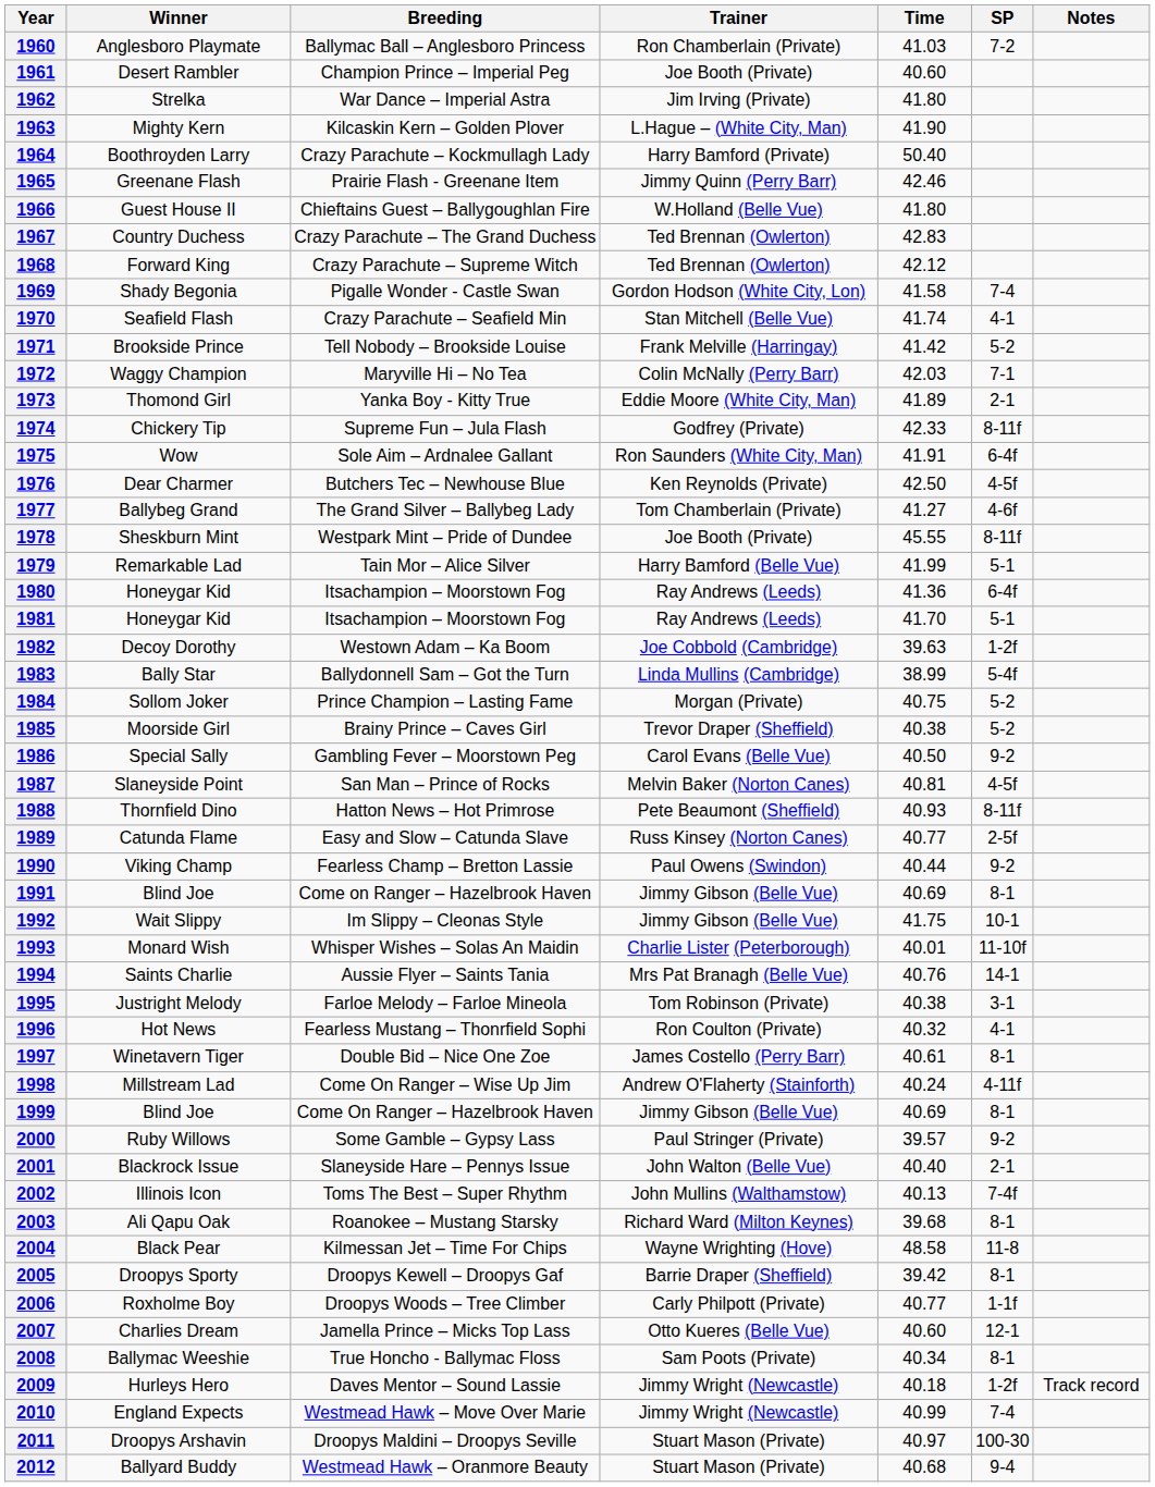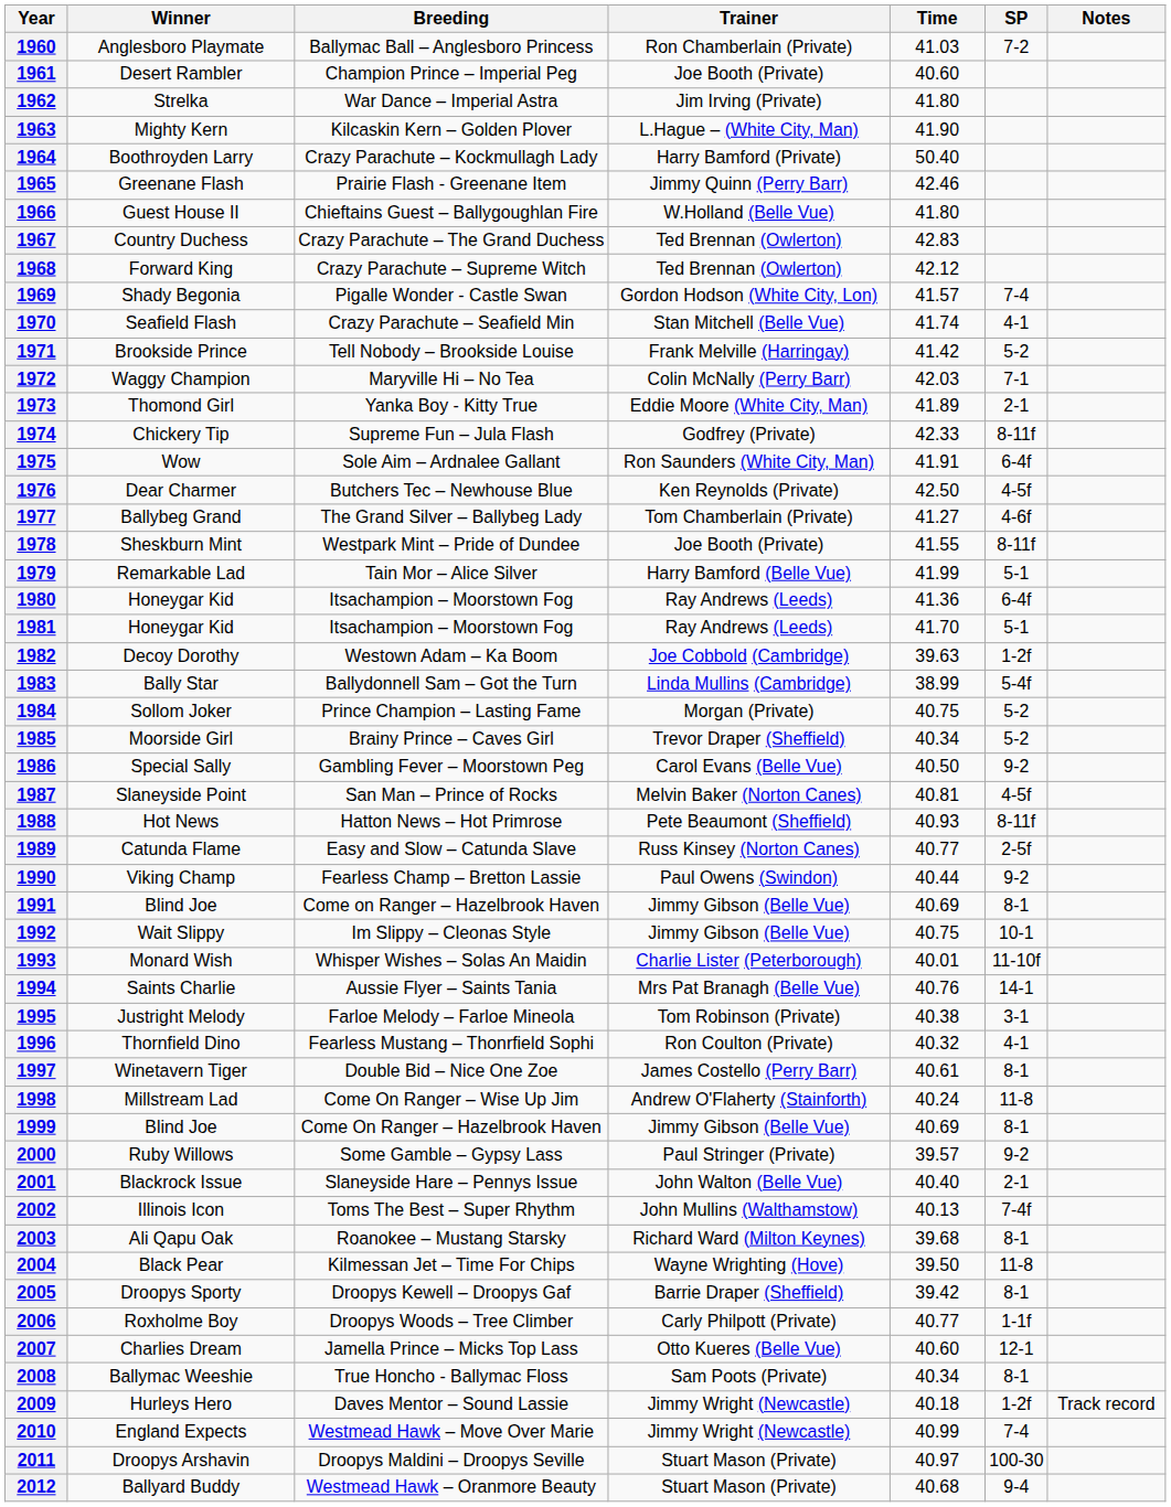 <table class="wikitable" style="text-align:center">
 <tr>
 <th width=50>Year</th>
 <th width=200>Winner</th>
 <th width=280>Breeding</th>
 <th width=250>Trainer</th>
 <th width=80>Time</th>
 <th width=50>SP</th>
 <th width=100>Notes</th>
 </tr>
 <tr>
 <th><a href='#'>1960</a></th>
 <td>Anglesboro Playmate</td>
 <td>Ballymac Ball – Anglesboro Princess</td>
 <td>Ron Chamberlain (Private)</td>
 <td>41.03</td>
 <td>7-2</td>
 <td></td>
 </tr>
 <tr>
 <th><a href='#'>1961</a></th>
 <td>Desert Rambler</td>
 <td>Champion Prince – Imperial Peg</td>
 <td>Joe Booth (Private)</td>
 <td>40.60</td>
 <td></td>
 <td></td>
 </tr>
 <tr>
 <th><a href='#'>1962</a></th>
 <td>Strelka</td>
 <td>War Dance – Imperial Astra</td>
 <td>Jim Irving (Private)</td>
 <td>41.80</td>
 <td></td>
 <td></td>
 </tr>
 <tr>
 <th><a href='#'>1963</a></th>
 <td>Mighty Kern</td>
 <td>Kilcaskin Kern – Golden Plover</td>
 <td>L.Hague – <a href='#'>(White City, Man)</a></td>
 <td>41.90</td>
 <td></td>
 <td></td>
 </tr>
 <tr>
 <th><a href='#'>1964</a></th>
 <td>Boothroyden Larry </td>
 <td>Crazy Parachute – Kockmullagh Lady</td>
 <td>Harry Bamford (Private)</td>
 <td>50.40</td>
 <td></td>
 <td></td>
 </tr>
 <tr>
 <th><a href='#'>1965</a></th>
 <td>Greenane Flash</td>
 <td>Prairie Flash - Greenane Item</td>
 <td>Jimmy Quinn <a href='#'>(Perry Barr)</a></td>
 <td>42.46</td>
 <td></td>
 <td></td>
 </tr>
 <tr>
 <th><a href='#'>1966</a></th>
 <td>Guest House II</td>
 <td>Chieftains Guest – Ballygoughlan Fire</td>
 <td>W.Holland  <a href='#'>(Belle Vue)</a></td>
 <td>41.80</td>
 <td></td>
 <td></td>
 </tr>
 <tr>
 <th><a href='#'>1967</a></th>
 <td>Country Duchess</td>
 <td>Crazy Parachute – The Grand Duchess</td>
 <td>Ted Brennan <a href='#'>(Owlerton)</a></td>
 <td>42.83</td>
 <td></td>
 <td></td>
 </tr>
 <tr>
 <th><a href='#'>1968</a></th>
 <td>Forward King</td>
 <td>Crazy Parachute – Supreme Witch</td>
 <td>Ted Brennan <a href='#'>(Owlerton)</a></td>
 <td>42.12</td>
 <td></td>
 <td></td>
 </tr>
 <tr>
 <th><a href='#'>1969</a></th>
 <td>Shady Begonia</td>
 <td>Pigalle Wonder - Castle Swan</td>
 <td>Gordon Hodson <a href='#'>(White City, Lon)</a></td>
-<td>41.58</td>
+<td>41.57</td>
 <td>7-4</td>
 <td></td>
 </tr>
 <tr>
 <th><a href='#'>1970</a></th>
 <td>Seafield Flash</td>
 <td>Crazy Parachute – Seafield Min</td>
 <td>Stan Mitchell <a href='#'>(Belle Vue)</a></td>
 <td>41.74</td>
 <td>4-1</td>
 <td></td>
 </tr>
 <tr>
 <th><a href='#'>1971</a></th>
 <td>Brookside Prince</td>
 <td>Tell Nobody – Brookside Louise</td>
 <td>Frank Melville <a href='#'>(Harringay)</a></td>
 <td>41.42</td>
 <td>5-2</td>
 <td></td>
 </tr>
 <tr>
 <th><a href='#'>1972</a></th>
 <td>Waggy Champion</td>
 <td>Maryville Hi – No Tea</td>
 <td>Colin McNally <a href='#'>(Perry Barr)</a></td>
 <td>42.03</td>
 <td>7-1</td>
 <td></td>
 </tr>
 <tr>
 <th><a href='#'>1973</a></th>
 <td>Thomond Girl</td>
 <td>Yanka Boy -  Kitty True</td>
 <td>Eddie Moore <a href='#'>(White City, Man)</a></td>
 <td>41.89</td>
 <td>2-1</td>
 <td></td>
 </tr>
 <tr>
 <th><a href='#'>1974</a></th>
 <td>Chickery Tip</td>
 <td>Supreme Fun – Jula Flash</td>
 <td>Godfrey (Private)</td>
 <td>42.33</td>
 <td>8-11f</td>
 <td></td>
 </tr>
 <tr>
 <th><a href='#'>1975</a></th>
 <td>Wow</td>
 <td>Sole Aim – Ardnalee Gallant</td>
 <td>Ron Saunders <a href='#'>(White City, Man)</a></td>
 <td>41.91</td>
 <td>6-4f</td>
 <td></td>
 </tr>
 <tr>
 <th><a href='#'>1976</a></th>
 <td>Dear Charmer</td>
 <td>Butchers Tec – Newhouse Blue</td>
 <td>Ken Reynolds (Private)</td>
 <td>42.50</td>
 <td>4-5f</td>
 <td></td>
 </tr>
 <tr>
 <th><a href='#'>1977</a></th>
 <td>Ballybeg Grand</td>
 <td>The Grand Silver – Ballybeg Lady</td>
 <td>Tom Chamberlain (Private)</td>
 <td>41.27</td>
 <td>4-6f</td>
 <td></td>
 </tr>
 <tr>
 <th><a href='#'>1978</a></th>
 <td>Sheskburn Mint</td>
 <td>Westpark Mint – Pride of Dundee</td>
 <td>Joe Booth (Private)</td>
-<td>45.55</td>
+<td>41.55</td>
 <td>8-11f</td>
 <td></td>
 </tr>
 <tr>
 <th><a href='#'>1979</a></th>
 <td>Remarkable Lad</td>
 <td>Tain Mor – Alice Silver</td>
 <td>Harry Bamford <a href='#'>(Belle Vue)</a></td>
 <td>41.99</td>
 <td>5-1</td>
 <td></td>
 </tr>
 <tr>
 <th><a href='#'>1980</a></th>
 <td>Honeygar Kid </td>
 <td>Itsachampion – Moorstown Fog</td>
 <td>Ray Andrews <a href='#'>(Leeds)</a></td>
 <td>41.36</td>
 <td>6-4f</td>
 <td></td>
 </tr>
 <tr>
 <th><a href='#'>1981</a></th>
 <td>Honeygar Kid </td>
 <td>Itsachampion – Moorstown Fog</td>
 <td>Ray Andrews <a href='#'>(Leeds)</a></td>
 <td>41.70</td>
 <td>5-1</td>
 <td></td>
 </tr>
 <tr>
 <th><a href='#'>1982</a></th>
 <td>Decoy Dorothy</td>
 <td>Westown Adam – Ka Boom</td>
 <td><a href='#'>Joe Cobbold</a> <a href='#'>(Cambridge)</a></td>
 <td>39.63</td>
 <td>1-2f</td>
 <td></td>
 </tr>
 <tr>
 <th><a href='#'>1983</a></th>
 <td>Bally Star</td>
 <td>Ballydonnell Sam – Got the Turn</td>
 <td><a href='#'>Linda Mullins</a> <a href='#'>(Cambridge)</a></td>
 <td>38.99</td>
 <td>5-4f</td>
 <td></td>
 </tr>
 <tr>
 <th><a href='#'>1984</a></th>
 <td>Sollom Joker</td>
 <td>Prince Champion – Lasting Fame</td>
 <td>Morgan (Private)</td>
 <td>40.75</td>
 <td>5-2</td>
 <td></td>
 </tr>
 <tr>
 <th><a href='#'>1985</a></th>
 <td>Moorside Girl</td>
 <td>Brainy Prince – Caves Girl</td>
 <td>Trevor Draper <a href='#'>(Sheffield)</a></td>
-<td>40.38</td>
+<td>40.34</td>
 <td>5-2</td>
 <td></td>
 </tr>
 <tr>
 <th><a href='#'>1986</a></th>
 <td>Special Sally</td>
 <td>Gambling Fever – Moorstown Peg</td>
 <td>Carol Evans <a href='#'>(Belle Vue)</a></td>
 <td>40.50</td>
 <td>9-2</td>
 <td></td>
 </tr>
 <tr>
 <th><a href='#'>1987</a></th>
 <td>Slaneyside Point</td>
 <td>San Man – Prince of Rocks</td>
 <td>Melvin Baker <a href='#'>(Norton Canes)</a></td>
 <td>40.81</td>
 <td>4-5f</td>
 <td></td>
 </tr>
 <tr>
 <th><a href='#'>1988</a></th>
-<td>Thornfield Dino</td>
+<td>Hot News</td>
 <td>Hatton News – Hot  Primrose</td>
 <td>Pete Beaumont <a href='#'>(Sheffield)</a></td>
 <td>40.93</td>
 <td>8-11f</td>
 <td></td>
 </tr>
 <tr>
 <th><a href='#'>1989</a></th>
 <td>Catunda Flame</td>
 <td>Easy and Slow – Catunda Slave</td>
 <td>Russ Kinsey <a href='#'>(Norton Canes)</a></td>
 <td>40.77</td>
 <td>2-5f</td>
 <td></td>
 </tr>
 <tr>
 <th><a href='#'>1990</a></th>
 <td>Viking Champ</td>
 <td>Fearless Champ – Bretton Lassie</td>
 <td>Paul Owens <a href='#'>(Swindon)</a></td>
 <td>40.44</td>
 <td>9-2</td>
 <td></td>
 </tr>
 <tr>
 <th><a href='#'>1991</a></th>
 <td>Blind Joe</td>
 <td>Come on Ranger – Hazelbrook Haven</td>
 <td>Jimmy Gibson <a href='#'>(Belle Vue)</a></td>
 <td>40.69</td>
 <td>8-1</td>
 <td></td>
 </tr>
 <tr>
 <th><a href='#'>1992</a></th>
 <td>Wait Slippy</td>
 <td>Im Slippy – Cleonas Style</td>
 <td>Jimmy Gibson <a href='#'>(Belle Vue)</a></td>
-<td>41.75</td>
+<td>40.75</td>
 <td>10-1</td>
 <td></td>
 </tr>
 <tr>
 <th><a href='#'>1993</a></th>
 <td>Monard Wish</td>
 <td>Whisper Wishes – Solas An Maidin</td>
 <td><a href='#'>Charlie Lister</a> <a href='#'>(Peterborough)</a></td>
 <td>40.01</td>
 <td>11-10f</td>
 <td></td>
 </tr>
 <tr>
 <th><a href='#'>1994</a></th>
 <td>Saints Charlie</td>
 <td>Aussie Flyer – Saints Tania</td>
 <td>Mrs Pat Branagh <a href='#'>(Belle Vue)</a></td>
 <td>40.76</td>
 <td>14-1</td>
 <td></td>
 </tr>
 <tr>
 <th><a href='#'>1995</a></th>
 <td>Justright Melody</td>
 <td>Farloe Melody – Farloe Mineola</td>
 <td>Tom Robinson (Private)</td>
 <td>40.38</td>
 <td>3-1</td>
 <td></td>
 </tr>
 <tr>
 <th><a href='#'>1996</a></th>
-<td>Hot News</td>
+<td>Thornfield Dino</td>
 <td>Fearless Mustang – Thonrfield Sophi</td>
 <td>Ron Coulton (Private)</td>
 <td>40.32</td>
 <td>4-1</td>
 <td></td>
 </tr>
 <tr>
 <th><a href='#'>1997</a></th>
 <td>Winetavern Tiger</td>
 <td>Double Bid – Nice One Zoe</td>
 <td>James Costello <a href='#'>(Perry Barr)</a></td>
 <td>40.61</td>
 <td>8-1</td>
 <td></td>
 </tr>
 <tr>
 <th><a href='#'>1998</a></th>
 <td>Millstream Lad</td>
 <td>Come On Ranger – Wise Up Jim</td>
 <td>Andrew O'Flaherty <a href='#'>(Stainforth)</a></td>
 <td>40.24</td>
-<td>4-11f</td>
+<td>11-8</td>
 <td></td>
 </tr>
 <tr>
 <th><a href='#'>1999</a></th>
 <td>Blind Joe</td>
 <td>Come On Ranger – Hazelbrook Haven</td>
 <td>Jimmy Gibson <a href='#'>(Belle Vue)</a></td>
 <td>40.69</td>
 <td>8-1</td>
 <td></td>
 </tr>
 <tr>
 <th><a href='#'>2000</a></th>
 <td>Ruby Willows</td>
 <td>Some Gamble – Gypsy Lass</td>
 <td>Paul Stringer (Private)</td>
 <td>39.57</td>
 <td>9-2</td>
 <td></td>
 </tr>
 <tr>
 <th><a href='#'>2001</a></th>
 <td>Blackrock Issue</td>
 <td>Slaneyside Hare – Pennys Issue</td>
 <td>John Walton <a href='#'>(Belle Vue)</a></td>
 <td>40.40</td>
 <td>2-1</td>
 <td></td>
 </tr>
 <tr>
 <th><a href='#'>2002</a></th>
 <td>Illinois Icon</td>
 <td>Toms The Best – Super Rhythm</td>
 <td>John Mullins <a href='#'>(Walthamstow)</a></td>
 <td>40.13</td>
 <td>7-4f</td>
 <td></td>
 </tr>
 <tr>
 <th><a href='#'>2003</a></th>
 <td>Ali Qapu Oak</td>
 <td>Roanokee – Mustang Starsky</td>
 <td>Richard Ward <a href='#'>(Milton Keynes)</a></td>
 <td>39.68</td>
 <td>8-1</td>
 <td></td>
 </tr>
 <tr>
 <th><a href='#'>2004</a></th>
 <td>Black Pear</td>
 <td>Kilmessan Jet – Time For Chips</td>
 <td>Wayne Wrighting <a href='#'>(Hove)</a></td>
-<td>48.58</td>
+<td>39.50</td>
 <td>11-8</td>
 <td></td>
 </tr>
 <tr>
 <th><a href='#'>2005</a></th>
 <td>Droopys Sporty	</td>
 <td>Droopys Kewell – Droopys Gaf</td>
 <td>Barrie Draper <a href='#'>(Sheffield)</a></td>
 <td>39.42</td>
 <td>8-1</td>
 <td></td>
 </tr>
 <tr>
 <th><a href='#'>2006</a></th>
 <td>Roxholme Boy </td>
 <td>Droopys Woods – Tree Climber</td>
 <td>Carly Philpott (Private)</td>
 <td>40.77</td>
 <td>1-1f</td>
 <td></td>
 </tr>
 <tr>
 <th><a href='#'>2007</a></th>
 <td>Charlies Dream	</td>
 <td>Jamella Prince – Micks Top Lass</td>
 <td>Otto Kueres <a href='#'>(Belle Vue)</a></td>
 <td>40.60</td>
 <td>12-1</td>
 <td></td>
 </tr>
 <tr>
 <th><a href='#'>2008</a></th>
 <td>Ballymac Weeshie </td>
 <td>True Honcho - Ballymac Floss</td>
 <td>Sam Poots (Private)</td>
 <td>40.34</td>
 <td>8-1</td>
 <td></td>
 </tr>
 <tr>
 <th><a href='#'>2009</a></th>
 <td>Hurleys Hero </td>
 <td>Daves Mentor – Sound Lassie</td>
 <td>Jimmy Wright <a href='#'>(Newcastle)</a></td>
 <td>40.18</td>
 <td>1-2f</td>
 <td>Track record</td>
 </tr>
 <tr>
 <th><a href='#'>2010</a></th>
 <td>England Expects </td>
 <td><a href='#'>Westmead Hawk</a> – Move Over Marie</td>
 <td>Jimmy Wright  <a href='#'>(Newcastle)</a></td>
 <td>40.99</td>
 <td>7-4</td>
 <td></td>
 </tr>
 <tr>
 <th><a href='#'>2011</a></th>
 <td>Droopys Arshavin </td>
 <td>Droopys Maldini – Droopys Seville</td>
 <td>Stuart Mason (Private)</td>
 <td>40.97</td>
 <td>100-30</td>
 <td></td>
 </tr>
 <tr>
 <th><a href='#'>2012</a></th>
 <td>Ballyard Buddy	</td>
 <td><a href='#'>Westmead Hawk</a> – Oranmore Beauty</td>
 <td>Stuart Mason (Private)</td>
 <td>40.68</td>
 <td>9-4</td>
 <td></td>
 </tr>
 </table>
